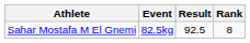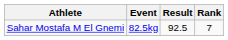 <table class=wikitable style="font-size:90%">
 <tr>
 <th>Athlete</th>
 <th>Event</th>
 <th>Result</th>
 <th>Rank</th>
 </tr>
 <tr>
 <td><a href='#'>Sahar Mostafa M El Gnemi</a></td>
 <td><a href='#'>82.5kg</a></td>
 <td style="text-align:center;">92.5</td>
-<td style="text-align:center;">8</td>
+<td style="text-align:center;">7</td>
 </tr>
 </table>
